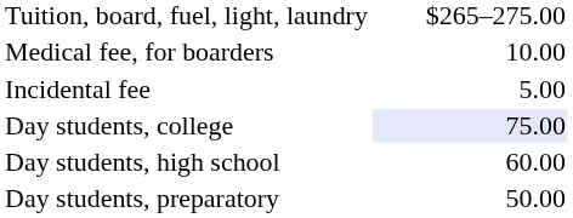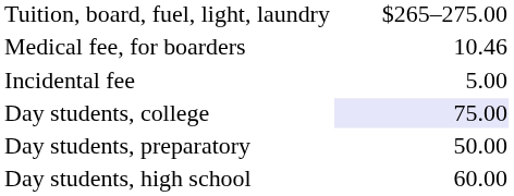 <table>
 <tr>
 <td>Tuition, board, fuel, light, laundry</td>
 <td style="padding-left: 2em; text-align:right;">$265–275.00</td>
 </tr>
 <tr>
 <td>Medical fee, for boarders</td>
-<td style="text-align:right;">10.00</td>
+<td style="text-align:right;">10.46</td>
 </tr>
 <tr>
 <td>Incidental fee</td>
 <td style="text-align:right;">5.00</td>
 </tr>
 <tr>
 <td>Day students, college</td>
 <td style="background: lavender; text-align:right;">75.00</td>
 </tr>
 <tr>
+<td>Day students, preparatory</td>
+<td style="text-align:right;">50.00</td>
+</tr>
+<tr>
 <td>Day students, high school</td>
 <td style="text-align:right;">60.00</td>
 </tr>
-<tr>
-<td>Day students, preparatory</td>
-<td style="text-align:right;">50.00</td>
-</tr>
 </table>
